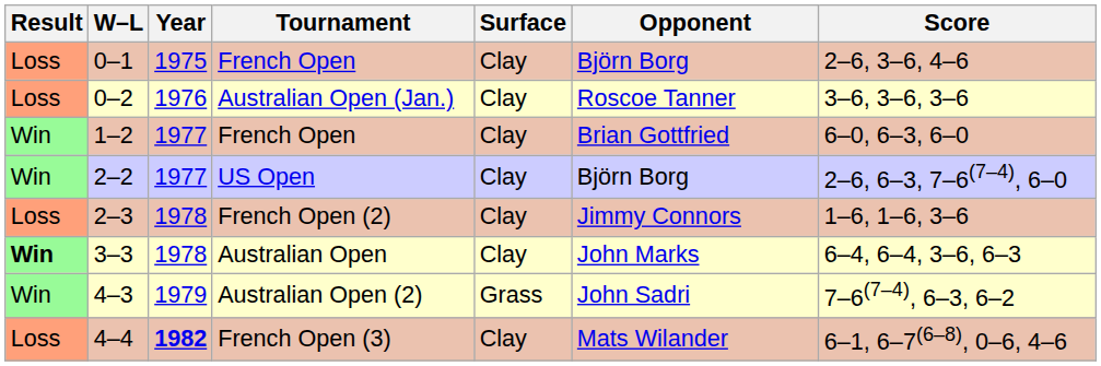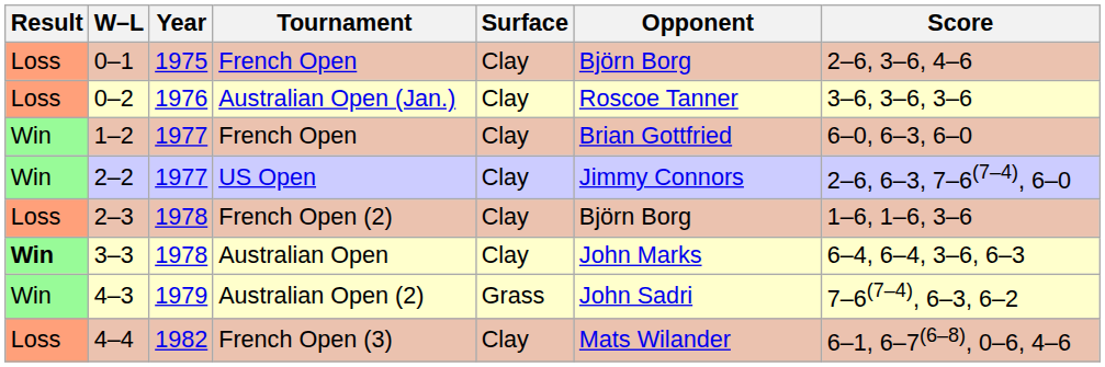 <table class="sortable wikitable">
 <tr>
 <th>Result</th>
 <th>W–L</th>
 <th>Year</th>
 <th style="width:170px">Tournament</th>
 <th>Surface</th>
 <th style="width:160px">Opponent</th>
 <th style="width:180px" class="unsortable">Score</th>
 </tr>
 <tr style="background:#ebc2af;">
 <td style="background:#ffa07a;">Loss</td>
 <td>0–1</td>
 <td><a href='#'>1975</a></td>
 <td><a href='#'>French Open</a></td>
 <td>Clay</td>
 <td> <a href='#'>Björn Borg</a></td>
 <td>2–6, 3–6, 4–6</td>
 </tr>
 <tr style="background:#ffc;">
 <td style="background:#ffa07a;">Loss</td>
 <td>0–2</td>
 <td><a href='#'>1976</a></td>
 <td><a href='#'>Australian Open (Jan.)</a></td>
 <td>Clay</td>
 <td> <a href='#'>Roscoe Tanner</a></td>
 <td>3–6, 3–6, 3–6</td>
 </tr>
 <tr style="background:#ebc2af;">
 <td style="background:#98fb98;">Win</td>
 <td>1–2</td>
 <td><a href='#'>1977</a></td>
 <td>French Open</td>
 <td>Clay</td>
 <td> <a href='#'>Brian Gottfried</a></td>
 <td>6–0, 6–3, 6–0</td>
 </tr>
 <tr style="background:#ccf;">
 <td style="background:#98fb98;">Win</td>
 <td>2–2</td>
 <td><a href='#'>1977</a></td>
 <td><a href='#'>US Open</a></td>
 <td>Clay</td>
-<td> Björn Borg</td>
+<td> <a href='#'>Jimmy Connors</a></td>
 <td>2–6, 6–3, 7–6<sup>(7–4)</sup>, 6–0</td>
 </tr>
 <tr style="background:#ebc2af;">
 <td style="background:#ffa07a;">Loss</td>
 <td>2–3</td>
 <td><a href='#'>1978</a></td>
 <td>French Open (2)</td>
 <td>Clay</td>
-<td> <a href='#'>Jimmy Connors</a></td>
+<td> Björn Borg</td>
 <td>1–6, 1–6, 3–6</td>
 </tr>
 <tr style="background:#ffc;">
 <td style="background:#98fb98;"><strong>Win</strong></td>
 <td>3–3</td>
 <td><a href='#'>1978</a></td>
 <td>Australian Open</td>
 <td>Clay</td>
 <td> <a href='#'>John Marks</a></td>
 <td>6–4, 6–4, 3–6, 6–3</td>
 </tr>
 <tr style="background:#ffc;">
 <td style="background:#98fb98;">Win</td>
 <td>4–3</td>
 <td><a href='#'>1979</a></td>
 <td>Australian Open (2)</td>
 <td>Grass</td>
 <td> <a href='#'>John Sadri</a></td>
 <td>7–6<sup>(7–4)</sup>, 6–3, 6–2</td>
 </tr>
 <tr style="background:#ebc2af;">
 <td style="background:#ffa07a;">Loss</td>
 <td>4–4</td>
-<td><strong><a href='#'>1982</a></strong></td>
+<td><a href='#'>1982</a></td>
 <td>French Open (3)</td>
 <td>Clay</td>
 <td> <a href='#'>Mats Wilander</a></td>
 <td>6–1, 6–7<sup>(6–8)</sup>, 0–6, 4–6</td>
 </tr>
 </table>
